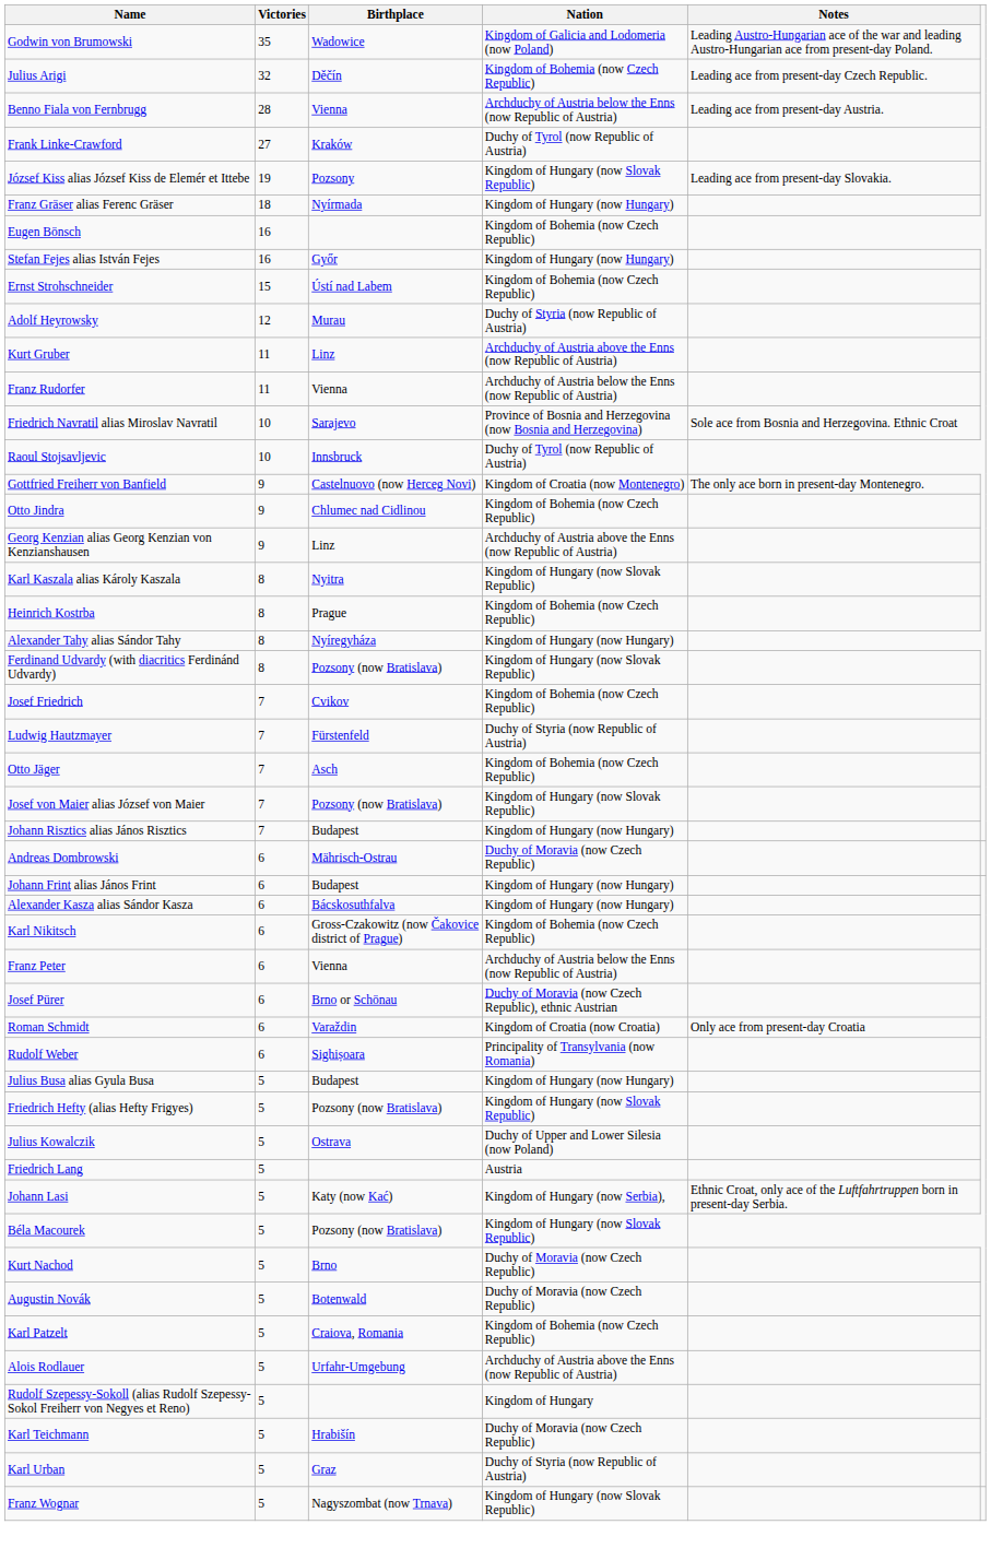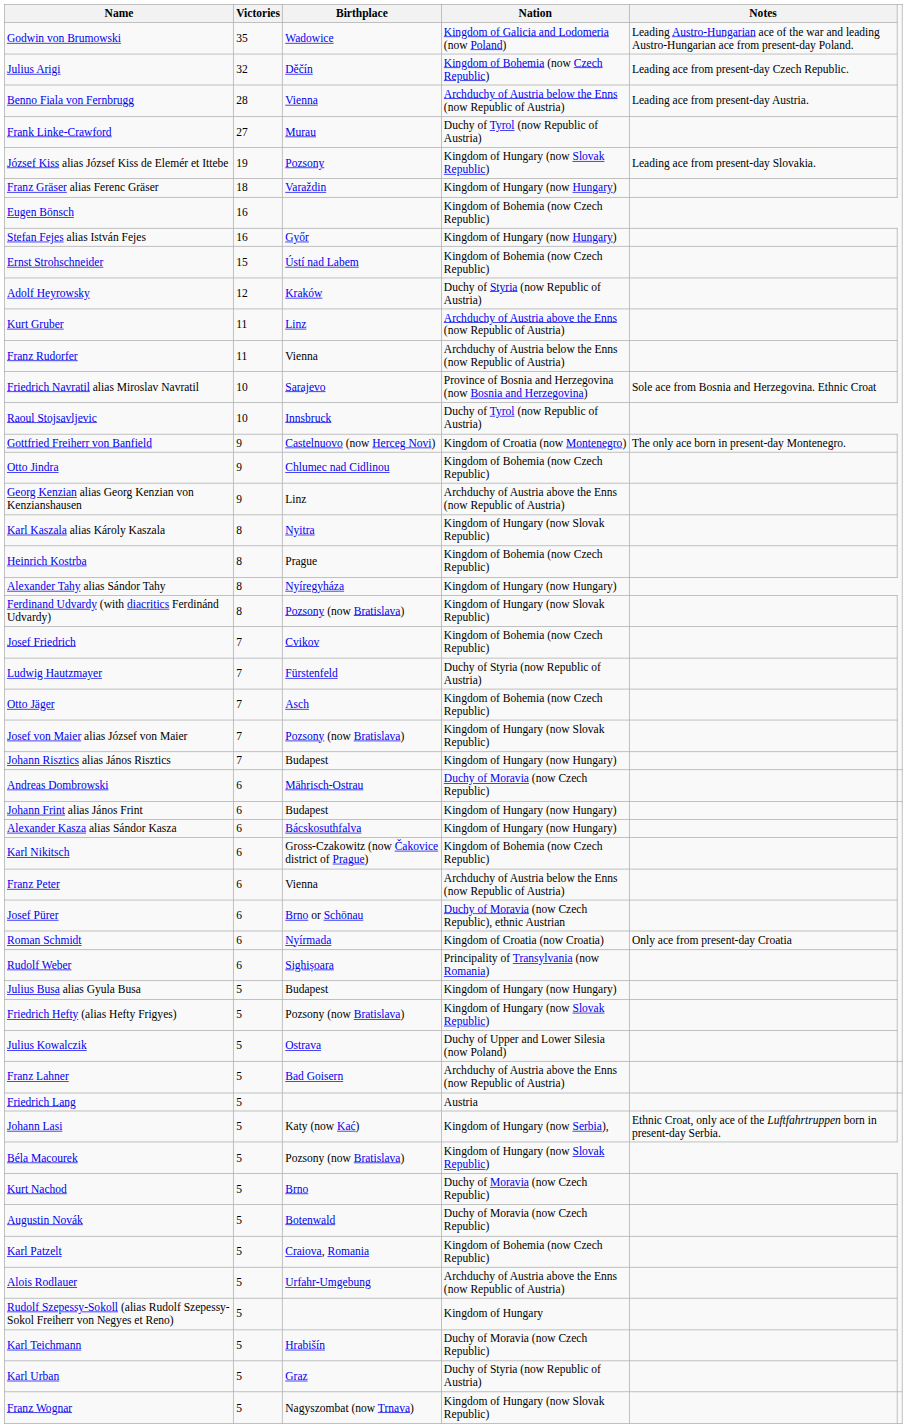 <table class="wikitable sortable">
 <tr>
 <th>Name</th>
 <th>Victories</th>
 <th>Birthplace</th>
 <th>Nation</th>
 <th>Notes</th>
 </tr>
 <tr>
 <td><a href='#'>Godwin von Brumowski</a></td>
 <td>35</td>
 <td><a href='#'>Wadowice</a></td>
 <td><a href='#'>Kingdom of Galicia and Lodomeria</a> (now <a href='#'>Poland</a>)</td>
 <td>Leading <a href='#'>Austro-Hungarian</a> ace of the war and leading Austro-Hungarian ace from present-day Poland.</td>
 </tr>
 <tr>
 <td><a href='#'>Julius Arigi</a></td>
 <td>32</td>
 <td><a href='#'>Děčín</a></td>
 <td><a href='#'>Kingdom of Bohemia</a> (now <a href='#'>Czech Republic</a>)</td>
 <td>Leading ace from present-day Czech Republic.</td>
 </tr>
 <tr>
 <td><a href='#'>Benno Fiala von Fernbrugg</a></td>
 <td>28</td>
 <td><a href='#'>Vienna</a></td>
 <td><a href='#'>Archduchy of Austria below the Enns</a> (now Republic of Austria)</td>
 <td>Leading ace from present-day Austria.</td>
 </tr>
 <tr>
 <td><a href='#'>Frank Linke-Crawford</a></td>
 <td>27</td>
-<td><a href='#'>Kraków</a></td>
+<td><a href='#'>Murau</a></td>
 <td>Duchy of <a href='#'>Tyrol</a> (now Republic of Austria)</td>
 <td></td>
 </tr>
 <tr>
 <td><a href='#'>József Kiss</a> alias József Kiss de Elemér et Ittebe</td>
 <td>19</td>
 <td><a href='#'>Pozsony</a></td>
 <td>Kingdom of Hungary (now <a href='#'>Slovak Republic</a>)</td>
 <td>Leading ace from present-day Slovakia.</td>
 </tr>
 <tr>
 <td><a href='#'>Franz Gräser</a> alias Ferenc Gräser</td>
 <td>18</td>
-<td><a href='#'>Nyírmada</a></td>
+<td><a href='#'>Varaždin</a></td>
 <td>Kingdom of Hungary (now <a href='#'>Hungary</a>)</td>
 <td></td>
 </tr>
 <tr>
 <td><a href='#'>Eugen Bönsch</a></td>
 <td>16</td>
 <td></td>
 <td>Kingdom of Bohemia (now Czech Republic)</td>
 </tr>
 <tr>
 <td><a href='#'>Stefan Fejes</a> alias István Fejes</td>
 <td>16</td>
 <td><a href='#'>Győr</a></td>
 <td>Kingdom of Hungary (now <a href='#'>Hungary</a>)</td>
 <td></td>
 </tr>
 <tr>
 <td><a href='#'>Ernst Strohschneider</a></td>
 <td>15</td>
 <td><a href='#'>Ústí nad Labem</a></td>
 <td>Kingdom of Bohemia (now Czech Republic)</td>
 <td></td>
 </tr>
 <tr>
 <td><a href='#'>Adolf Heyrowsky</a></td>
 <td>12</td>
-<td><a href='#'>Murau</a></td>
+<td><a href='#'>Kraków</a></td>
 <td>Duchy of <a href='#'>Styria</a> (now Republic of Austria)</td>
 <td></td>
 </tr>
 <tr>
 <td><a href='#'>Kurt Gruber</a></td>
 <td>11</td>
 <td><a href='#'>Linz</a></td>
 <td><a href='#'>Archduchy of Austria above the Enns</a> (now Republic of Austria)</td>
 <td></td>
 </tr>
 <tr>
 <td><a href='#'>Franz Rudorfer</a></td>
 <td>11</td>
 <td>Vienna</td>
 <td>Archduchy of Austria below the Enns (now Republic of Austria)</td>
 <td></td>
 </tr>
 <tr>
 <td><a href='#'>Friedrich Navratil</a> alias Miroslav Navratil</td>
 <td>10</td>
 <td><a href='#'>Sarajevo</a></td>
 <td>Province of Bosnia and Herzegovina (now <a href='#'>Bosnia and Herzegovina</a>)</td>
 <td>Sole ace from Bosnia and Herzegovina. Ethnic Croat</td>
 </tr>
 <tr>
 <td><a href='#'>Raoul Stojsavljevic</a></td>
 <td>10</td>
 <td><a href='#'>Innsbruck</a></td>
 <td>Duchy of <a href='#'>Tyrol</a> (now Republic of Austria)</td>
 </tr>
 <tr>
 <td><a href='#'>Gottfried Freiherr von Banfield</a></td>
 <td>9</td>
 <td><a href='#'>Castelnuovo</a> (now <a href='#'>Herceg Novi</a>)</td>
 <td>Kingdom of Croatia (now <a href='#'>Montenegro</a>)</td>
 <td>The only ace born in present-day Montenegro.</td>
 </tr>
 <tr>
 <td><a href='#'>Otto Jindra</a></td>
 <td>9</td>
 <td><a href='#'>Chlumec nad Cidlinou</a></td>
 <td>Kingdom of Bohemia (now Czech Republic)</td>
 <td></td>
 </tr>
 <tr>
 <td><a href='#'>Georg Kenzian</a> alias Georg Kenzian von Kenzianshausen</td>
 <td>9</td>
 <td>Linz</td>
 <td>Archduchy of Austria above the Enns (now Republic of Austria)</td>
 <td></td>
 </tr>
 <tr>
 <td><a href='#'>Karl Kaszala</a> alias Károly Kaszala</td>
 <td>8</td>
 <td><a href='#'>Nyitra</a></td>
 <td>Kingdom of Hungary (now Slovak Republic)</td>
 <td></td>
 </tr>
 <tr>
 <td><a href='#'>Heinrich Kostrba</a></td>
 <td>8</td>
 <td>Prague</td>
 <td>Kingdom of Bohemia (now Czech Republic)</td>
 <td></td>
 </tr>
 <tr>
 <td><a href='#'>Alexander Tahy</a> alias Sándor Tahy</td>
 <td>8</td>
 <td><a href='#'>Nyíregyháza</a></td>
 <td>Kingdom of Hungary (now Hungary)</td>
 </tr>
 <tr>
 <td><a href='#'>Ferdinand Udvardy</a> (with <a href='#'>diacritics</a> Ferdinánd Udvardy)</td>
 <td>8</td>
 <td><a href='#'>Pozsony</a> (now <a href='#'>Bratislava</a>)</td>
 <td>Kingdom of Hungary (now Slovak Republic)</td>
 <td></td>
 </tr>
 <tr>
 <td><a href='#'>Josef Friedrich</a></td>
 <td>7</td>
 <td><a href='#'>Cvikov</a></td>
 <td>Kingdom of Bohemia (now Czech Republic)</td>
 <td></td>
 </tr>
 <tr>
 <td><a href='#'>Ludwig Hautzmayer</a></td>
 <td>7</td>
 <td><a href='#'>Fürstenfeld</a></td>
 <td>Duchy of Styria (now Republic of Austria)</td>
 <td></td>
 </tr>
 <tr>
 <td><a href='#'>Otto Jäger</a></td>
 <td>7</td>
 <td><a href='#'>Asch</a></td>
 <td>Kingdom of Bohemia (now Czech Republic)</td>
 <td></td>
 </tr>
 <tr>
 <td><a href='#'>Josef von Maier</a> alias József von Maier</td>
 <td>7</td>
 <td><a href='#'>Pozsony</a> (now <a href='#'>Bratislava</a>)</td>
 <td>Kingdom of Hungary (now Slovak Republic)</td>
 <td></td>
 </tr>
 <tr>
 <td><a href='#'>Johann Risztics</a> alias János Risztics</td>
 <td>7</td>
 <td>Budapest</td>
 <td>Kingdom of Hungary (now Hungary)</td>
 <td></td>
 </tr>
 <tr>
 <td><a href='#'>Andreas Dombrowski</a></td>
 <td>6</td>
 <td><a href='#'>Mährisch-Ostrau</a></td>
 <td><a href='#'>Duchy of Moravia</a> (now Czech Republic)</td>
 <td></td>
 <td></td>
 </tr>
 <tr>
 <td><a href='#'>Johann Frint</a> alias János Frint</td>
 <td>6</td>
 <td>Budapest</td>
 <td>Kingdom of Hungary (now Hungary)</td>
 <td></td>
 </tr>
 <tr>
 <td><a href='#'>Alexander Kasza</a> alias Sándor Kasza</td>
 <td>6</td>
 <td><a href='#'>Bácskosuthfalva</a></td>
 <td>Kingdom of Hungary (now Hungary)</td>
 <td></td>
 </tr>
 <tr>
 <td><a href='#'>Karl Nikitsch</a></td>
 <td>6</td>
 <td>Gross-Czakowitz (now <a href='#'>Čakovice</a> district of <a href='#'>Prague</a>)</td>
 <td>Kingdom of Bohemia (now Czech Republic)</td>
 <td></td>
 </tr>
 <tr>
 <td><a href='#'>Franz Peter</a></td>
 <td>6</td>
 <td>Vienna</td>
 <td>Archduchy of Austria below the Enns (now Republic of Austria)</td>
 <td></td>
 </tr>
 <tr>
 <td><a href='#'>Josef Pürer</a></td>
 <td>6</td>
 <td><a href='#'>Brno</a> or <a href='#'>Schönau</a></td>
 <td><a href='#'>Duchy of Moravia</a> (now Czech Republic), ethnic Austrian</td>
 <td></td>
 </tr>
 <tr>
 <td><a href='#'>Roman Schmidt</a></td>
 <td>6</td>
-<td><a href='#'>Varaždin</a></td>
+<td><a href='#'>Nyírmada</a></td>
 <td>Kingdom of Croatia (now Croatia)</td>
 <td>Only ace from present-day Croatia</td>
 </tr>
 <tr>
 <td><a href='#'>Rudolf Weber</a></td>
 <td>6</td>
 <td><a href='#'>Sighișoara</a></td>
 <td>Principality of <a href='#'>Transylvania</a> (now <a href='#'>Romania</a>)</td>
 <td></td>
 </tr>
 <tr>
 <td><a href='#'>Julius Busa</a> alias Gyula Busa</td>
 <td>5</td>
 <td>Budapest</td>
 <td>Kingdom of Hungary (now Hungary)</td>
 <td></td>
 </tr>
 <tr>
 <td><a href='#'>Friedrich Hefty</a> (alias Hefty Frigyes)</td>
 <td>5</td>
 <td>Pozsony (now <a href='#'>Bratislava</a>)</td>
 <td>Kingdom of Hungary (now <a href='#'>Slovak Republic</a>)</td>
 <td></td>
 </tr>
 <tr>
 <td><a href='#'>Julius Kowalczik</a></td>
 <td>5</td>
 <td><a href='#'>Ostrava</a></td>
 <td>Duchy of Upper and Lower Silesia (now Poland)</td>
+<td></td>
+</tr>
+<tr>
+<td><a href='#'>Franz Lahner</a></td>
+<td>5</td>
+<td><a href='#'>Bad Goisern</a></td>
+<td>Archduchy of Austria above the Enns (now Republic of Austria)</td>
+<td></td>
 <td></td>
 </tr>
 <tr>
 <td><a href='#'>Friedrich Lang</a></td>
 <td>5</td>
 <td></td>
 <td>Austria</td>
 <td></td>
 </tr>
 <tr>
 <td><a href='#'>Johann Lasi</a></td>
 <td>5</td>
 <td>Katy (now <a href='#'>Kać</a>)</td>
 <td>Kingdom of Hungary (now <a href='#'>Serbia</a>),</td>
 <td>Ethnic Croat, only ace of the <em>Luftfahrtruppen</em> born in present-day Serbia.</td>
 </tr>
 <tr>
 <td><a href='#'>Béla Macourek</a></td>
 <td>5</td>
 <td>Pozsony (now <a href='#'>Bratislava</a>)</td>
 <td>Kingdom of Hungary (now <a href='#'>Slovak Republic</a>)</td>
 </tr>
 <tr>
 <td><a href='#'>Kurt Nachod</a></td>
 <td>5</td>
 <td><a href='#'>Brno</a></td>
 <td>Duchy of <a href='#'>Moravia</a> (now Czech Republic)</td>
 <td></td>
 </tr>
 <tr>
 <td><a href='#'>Augustin Novák</a></td>
 <td>5</td>
 <td><a href='#'>Botenwald</a></td>
 <td>Duchy of Moravia (now Czech Republic)</td>
 <td></td>
 </tr>
 <tr>
 <td><a href='#'>Karl Patzelt</a></td>
 <td>5</td>
 <td><a href='#'>Craiova</a>, <a href='#'>Romania</a></td>
 <td>Kingdom of Bohemia (now Czech Republic)</td>
 <td></td>
 </tr>
 <tr>
 <td><a href='#'>Alois Rodlauer</a></td>
 <td>5</td>
 <td><a href='#'>Urfahr-Umgebung</a></td>
 <td>Archduchy of Austria above the Enns (now Republic of Austria)</td>
 <td></td>
 </tr>
 <tr>
 <td><a href='#'>Rudolf Szepessy-Sokoll</a> (alias Rudolf Szepessy-Sokol Freiherr von Negyes et Reno)</td>
 <td>5</td>
 <td></td>
 <td>Kingdom of Hungary</td>
 <td></td>
 </tr>
 <tr>
 <td><a href='#'>Karl Teichmann</a></td>
 <td>5</td>
 <td><a href='#'>Hrabišín</a></td>
 <td>Duchy of Moravia (now Czech Republic)</td>
 <td></td>
 </tr>
 <tr>
 <td><a href='#'>Karl Urban</a></td>
 <td>5</td>
 <td><a href='#'>Graz</a></td>
 <td>Duchy of Styria (now Republic of Austria)</td>
 <td></td>
 </tr>
 <tr>
 <td><a href='#'>Franz Wognar</a></td>
 <td>5</td>
 <td>Nagyszombat (now <a href='#'>Trnava</a>)</td>
 <td>Kingdom of Hungary (now Slovak Republic)</td>
 <td></td>
 <td></td>
 </tr>
 </table>
